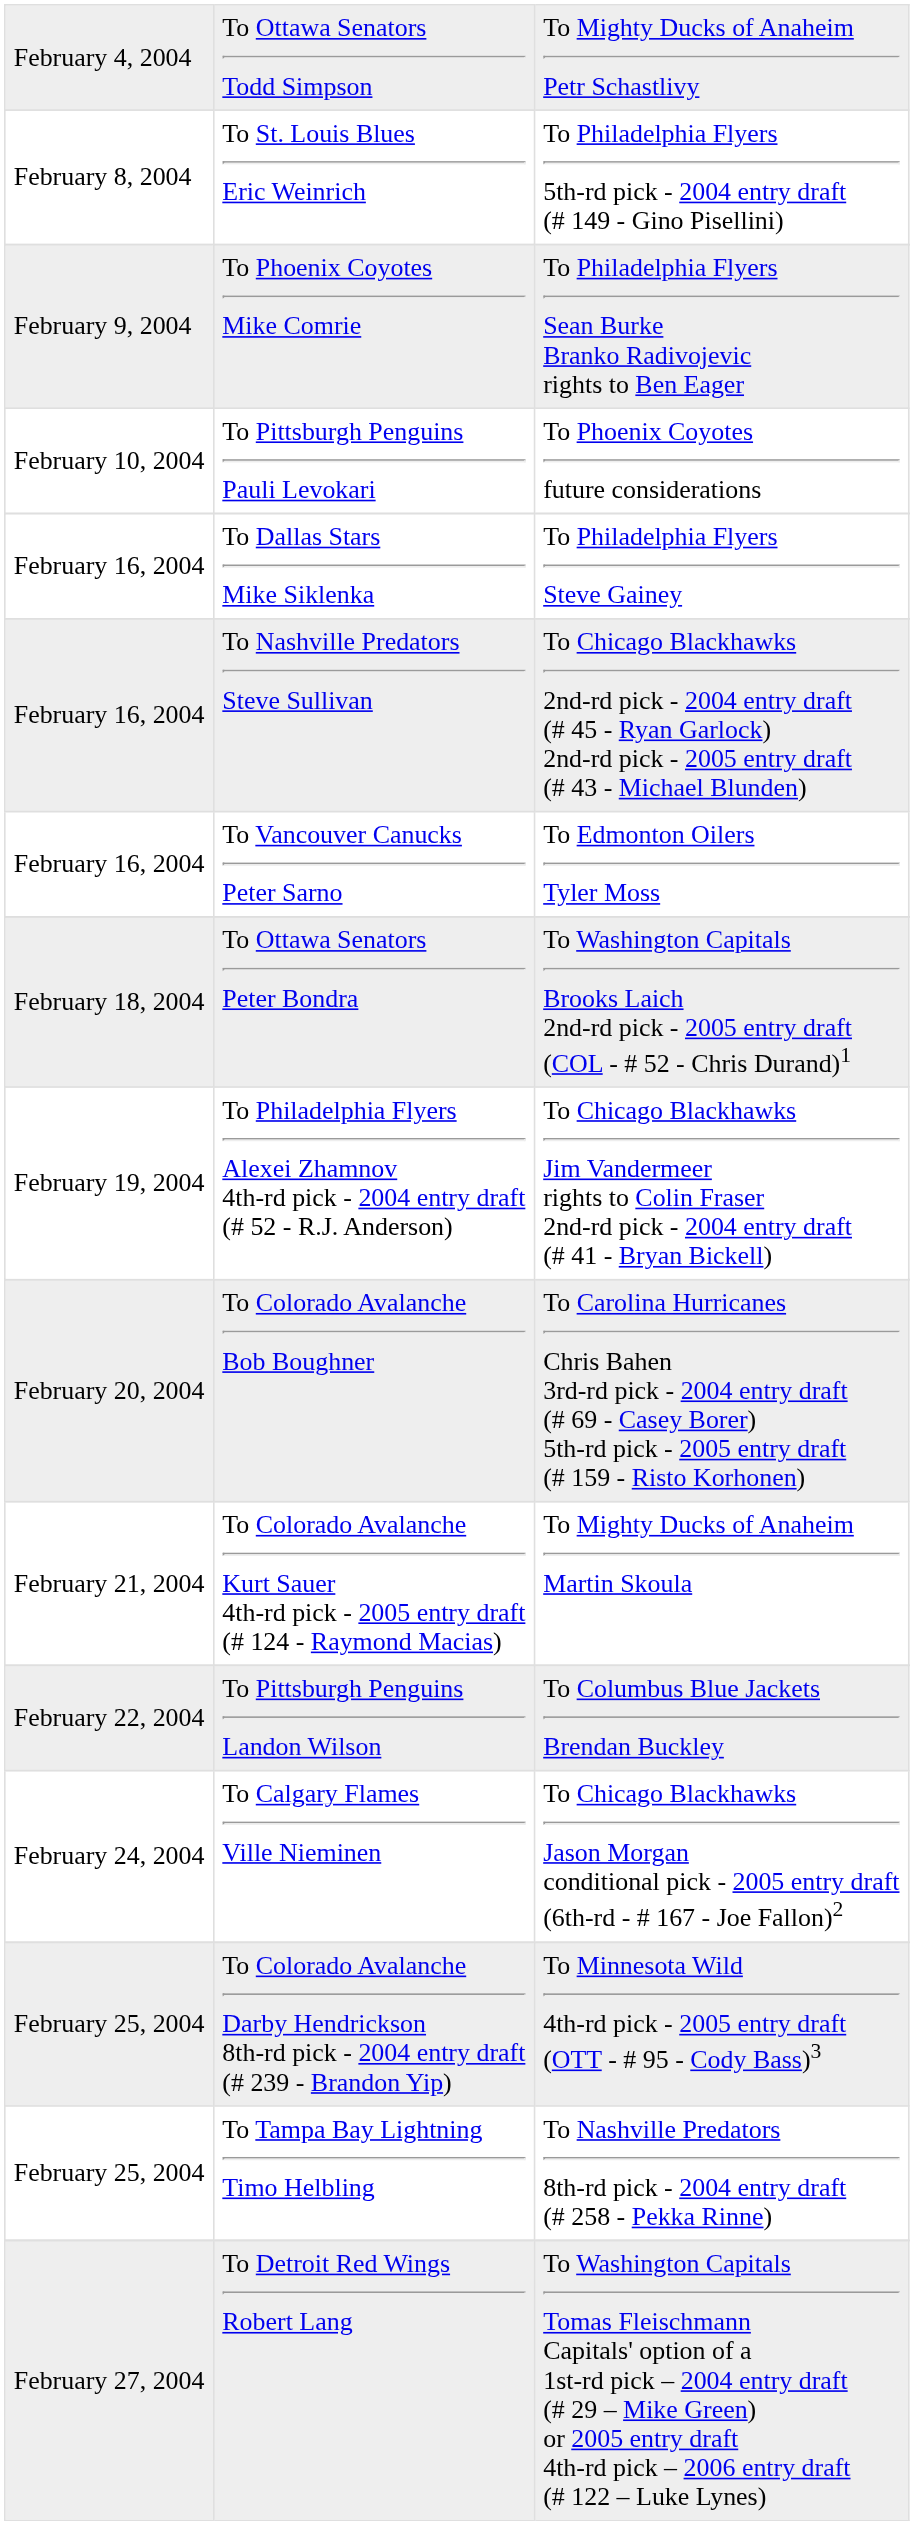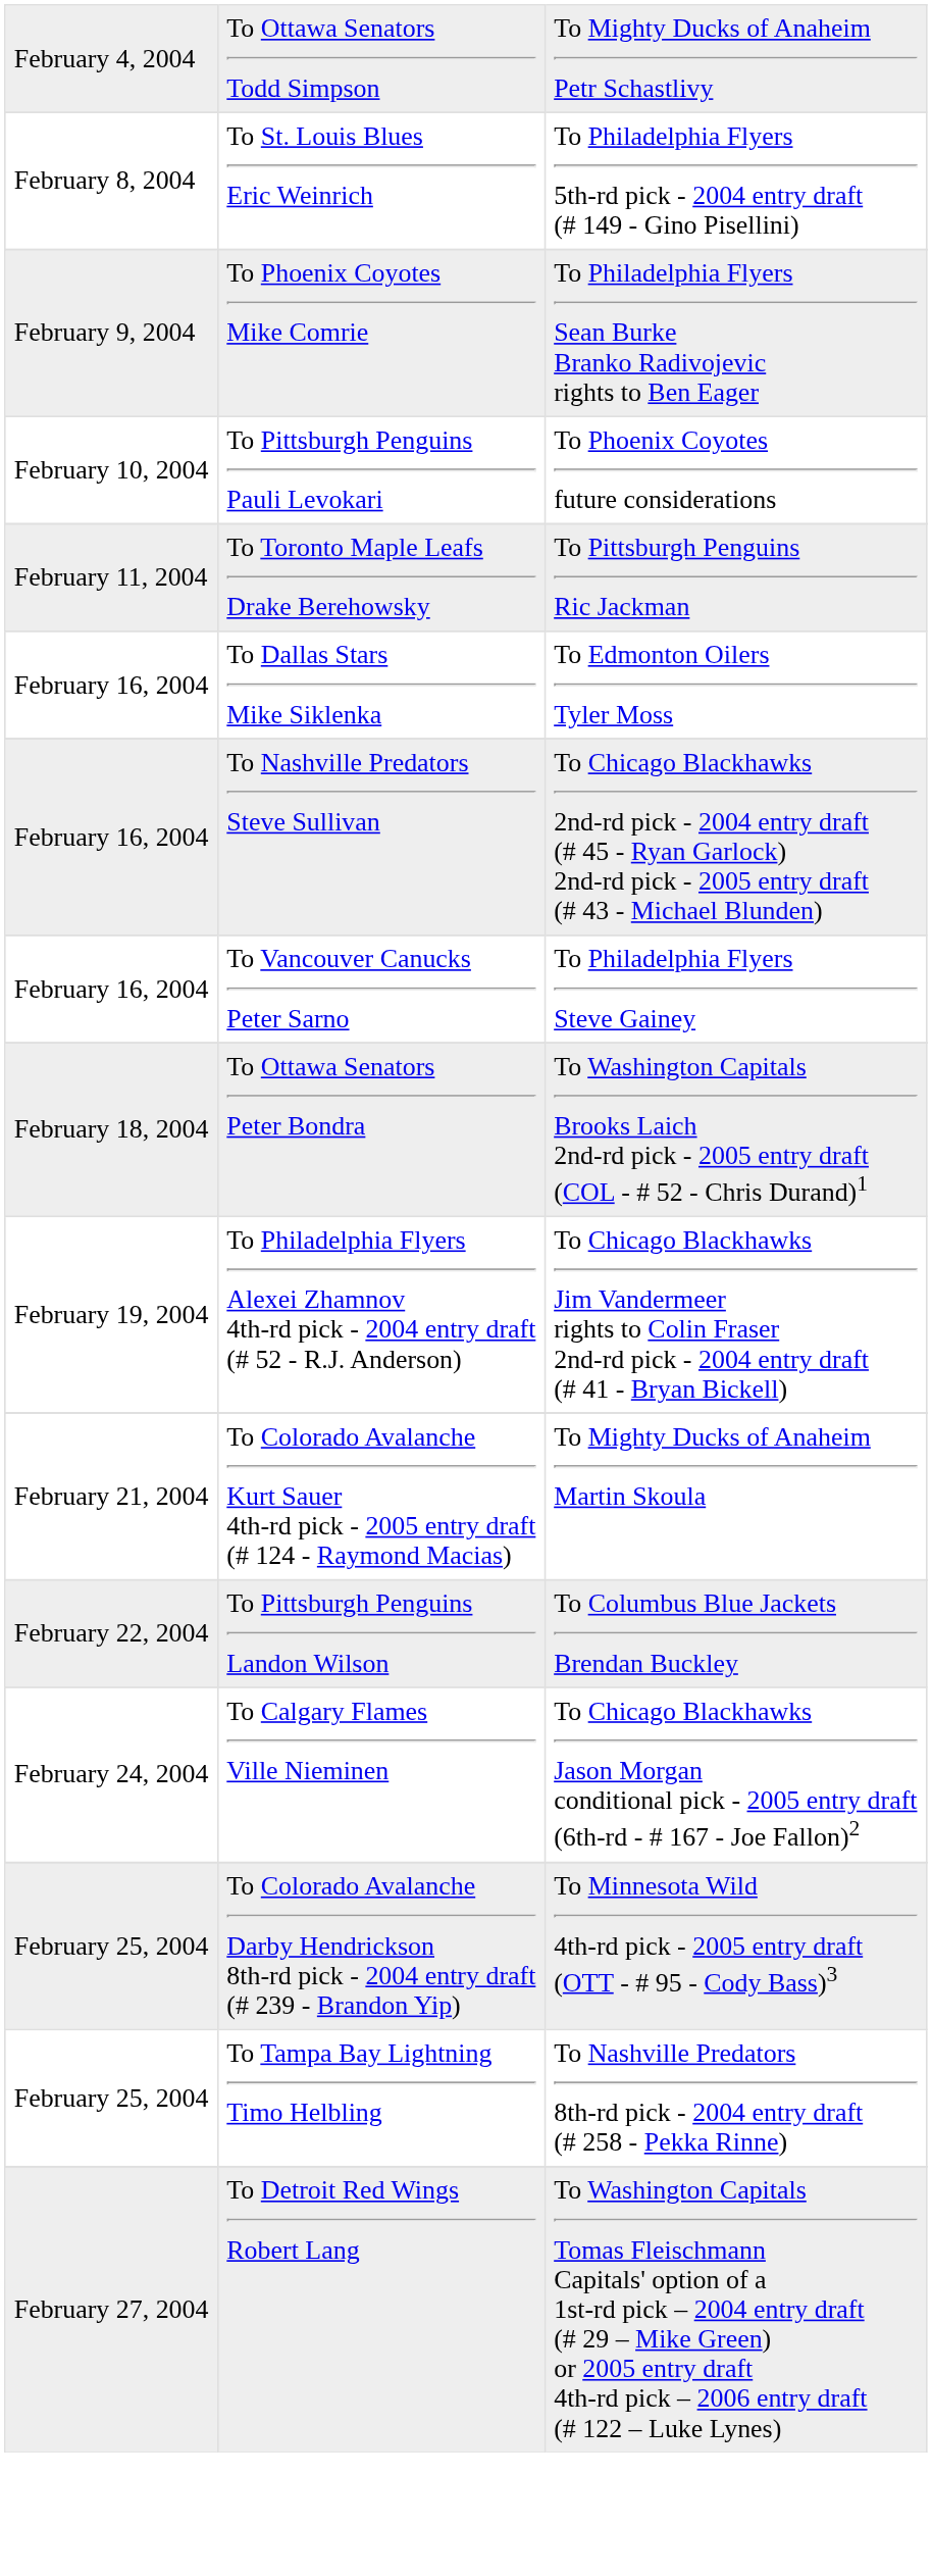 <table border=1 style="border-collapse:collapse" bordercolor="#DFDFDF"  cellpadding="5">
 <tr bgcolor="#eeeeee">
 <td>February 4, 2004</td>
 <td valign="top">To <a href='#'>Ottawa Senators</a><hr><a href='#'>Todd Simpson</a></td>
 <td valign="top">To <a href='#'>Mighty Ducks of Anaheim</a><hr><a href='#'>Petr Schastlivy</a></td>
 </tr>
 <tr>
 <td>February 8, 2004</td>
 <td valign="top">To <a href='#'>St. Louis Blues</a><hr><a href='#'>Eric Weinrich</a></td>
 <td valign="top">To <a href='#'>Philadelphia Flyers</a><hr>5th-rd pick - <a href='#'>2004 entry draft</a><br>(# 149 - Gino Pisellini)</td>
 </tr>
 <tr>
 </tr>
 <tr bgcolor="#eeeeee">
 <td>February 9, 2004</td>
 <td valign="top">To <a href='#'>Phoenix Coyotes</a><hr><a href='#'>Mike Comrie</a></td>
 <td valign="top">To <a href='#'>Philadelphia Flyers</a><hr><a href='#'>Sean Burke</a><br><a href='#'>Branko Radivojevic</a><br>rights to <a href='#'>Ben Eager</a></td>
 </tr>
 <tr>
 <td>February 10, 2004</td>
 <td valign="top">To <a href='#'>Pittsburgh Penguins</a><hr><a href='#'>Pauli Levokari</a></td>
 <td valign="top">To <a href='#'>Phoenix Coyotes</a><hr>future considerations</td>
 </tr>
 <tr>
 </tr>
+<tr bgcolor="#eeeeee">
+<td>February 11, 2004</td>
+<td valign="top">To <a href='#'>Toronto Maple Leafs</a><hr><a href='#'>Drake Berehowsky</a></td>
+<td valign="top">To <a href='#'>Pittsburgh Penguins</a><hr><a href='#'>Ric Jackman</a></td>
+</tr>
 <tr>
 <td>February 16, 2004</td>
 <td valign="top">To <a href='#'>Dallas Stars</a><hr><a href='#'>Mike Siklenka</a></td>
-<td valign="top">To <a href='#'>Philadelphia Flyers</a><hr><a href='#'>Steve Gainey</a></td>
+<td valign="top">To <a href='#'>Edmonton Oilers</a><hr><a href='#'>Tyler Moss</a></td>
 </tr>
 <tr>
 </tr>
 <tr bgcolor="#eeeeee">
 <td>February 16, 2004</td>
 <td valign="top">To <a href='#'>Nashville Predators</a><hr><a href='#'>Steve Sullivan</a></td>
 <td valign="top">To <a href='#'>Chicago Blackhawks</a><hr>2nd-rd pick - <a href='#'>2004 entry draft</a><br>(# 45 - <a href='#'>Ryan Garlock</a>)<br>2nd-rd pick - <a href='#'>2005 entry draft</a><br>(# 43 - <a href='#'>Michael Blunden</a>)</td>
 </tr>
 <tr>
 <td>February 16, 2004</td>
 <td valign="top">To <a href='#'>Vancouver Canucks</a><hr><a href='#'>Peter Sarno</a></td>
-<td valign="top">To <a href='#'>Edmonton Oilers</a><hr><a href='#'>Tyler Moss</a></td>
+<td valign="top">To <a href='#'>Philadelphia Flyers</a><hr><a href='#'>Steve Gainey</a></td>
 </tr>
 <tr>
 </tr>
 <tr bgcolor="#eeeeee">
 <td>February 18, 2004</td>
 <td valign="top">To <a href='#'>Ottawa Senators</a><hr><a href='#'>Peter Bondra</a></td>
 <td valign="top">To <a href='#'>Washington Capitals</a><hr><a href='#'>Brooks Laich</a><br>2nd-rd pick - <a href='#'>2005 entry draft</a><br>(<a href='#'>COL</a> - # 52 - Chris Durand)<sup>1</sup></td>
 </tr>
 <tr>
 <td>February 19, 2004</td>
 <td valign="top">To <a href='#'>Philadelphia Flyers</a><hr><a href='#'>Alexei Zhamnov</a><br>4th-rd pick - <a href='#'>2004 entry draft</a><br>(# 52 - R.J. Anderson)</td>
 <td valign="top">To <a href='#'>Chicago Blackhawks</a><hr><a href='#'>Jim Vandermeer</a><br>rights to <a href='#'>Colin Fraser</a><br>2nd-rd pick - <a href='#'>2004 entry draft</a><br>(# 41 - <a href='#'>Bryan Bickell</a>)</td>
 </tr>
 <tr>
-</tr>
-<tr bgcolor="#eeeeee">
-<td>February 20, 2004</td>
-<td valign="top">To <a href='#'>Colorado Avalanche</a><hr><a href='#'>Bob Boughner</a></td>
-<td valign="top">To <a href='#'>Carolina Hurricanes</a><hr>Chris Bahen<br>3rd-rd pick - <a href='#'>2004 entry draft</a><br>(# 69 - <a href='#'>Casey Borer</a>)<br>5th-rd pick - <a href='#'>2005 entry draft</a><br>(# 159 - <a href='#'>Risto Korhonen</a>)</td>
 </tr>
 <tr>
 <td>February 21, 2004</td>
 <td valign="top">To <a href='#'>Colorado Avalanche</a><hr><a href='#'>Kurt Sauer</a><br>4th-rd pick - <a href='#'>2005 entry draft</a><br>(# 124 - <a href='#'>Raymond Macias</a>)</td>
 <td valign="top">To <a href='#'>Mighty Ducks of Anaheim</a><hr><a href='#'>Martin Skoula</a></td>
 </tr>
 <tr>
 </tr>
 <tr bgcolor="#eeeeee">
 <td>February 22, 2004</td>
 <td valign="top">To <a href='#'>Pittsburgh Penguins</a><hr><a href='#'>Landon Wilson</a></td>
 <td valign="top">To <a href='#'>Columbus Blue Jackets</a><hr><a href='#'>Brendan Buckley</a></td>
 </tr>
 <tr>
 <td>February 24, 2004</td>
 <td valign="top">To <a href='#'>Calgary Flames</a><hr><a href='#'>Ville Nieminen</a></td>
 <td valign="top">To <a href='#'>Chicago Blackhawks</a><hr><a href='#'>Jason Morgan</a><br>conditional pick - <a href='#'>2005 entry draft</a><br>(6th-rd - # 167 - Joe Fallon)<sup>2</sup></td>
 </tr>
 <tr>
 </tr>
 <tr bgcolor="#eeeeee">
 <td>February 25, 2004</td>
 <td valign="top">To <a href='#'>Colorado Avalanche</a><hr><a href='#'>Darby Hendrickson</a><br>8th-rd pick - <a href='#'>2004 entry draft</a><br>(# 239 - <a href='#'>Brandon Yip</a>)</td>
 <td valign="top">To <a href='#'>Minnesota Wild</a><hr>4th-rd pick - <a href='#'>2005 entry draft</a><br>(<a href='#'>OTT</a> - # 95 - <a href='#'>Cody Bass</a>)<sup>3</sup></td>
 </tr>
 <tr>
 <td>February 25, 2004</td>
 <td valign="top">To <a href='#'>Tampa Bay Lightning</a><hr><a href='#'>Timo Helbling</a></td>
 <td valign="top">To <a href='#'>Nashville Predators</a><hr>8th-rd pick - <a href='#'>2004 entry draft</a><br>(# 258 - <a href='#'>Pekka Rinne</a>)</td>
 </tr>
 <tr>
 </tr>
 <tr bgcolor="#eeeeee">
 <td>February 27, 2004</td>
 <td valign="top">To <a href='#'>Detroit Red Wings</a><hr><a href='#'>Robert Lang</a></td>
 <td valign="top">To <a href='#'>Washington Capitals</a><hr><a href='#'>Tomas Fleischmann</a><br>Capitals' option of a<br>1st-rd pick – <a href='#'>2004 entry draft</a><br>(# 29 – <a href='#'>Mike Green</a>)<br>or <a href='#'>2005 entry draft</a><br>4th-rd pick – <a href='#'>2006 entry draft</a><br>(# 122 – Luke Lynes)</td>
 </tr>
 </table>
